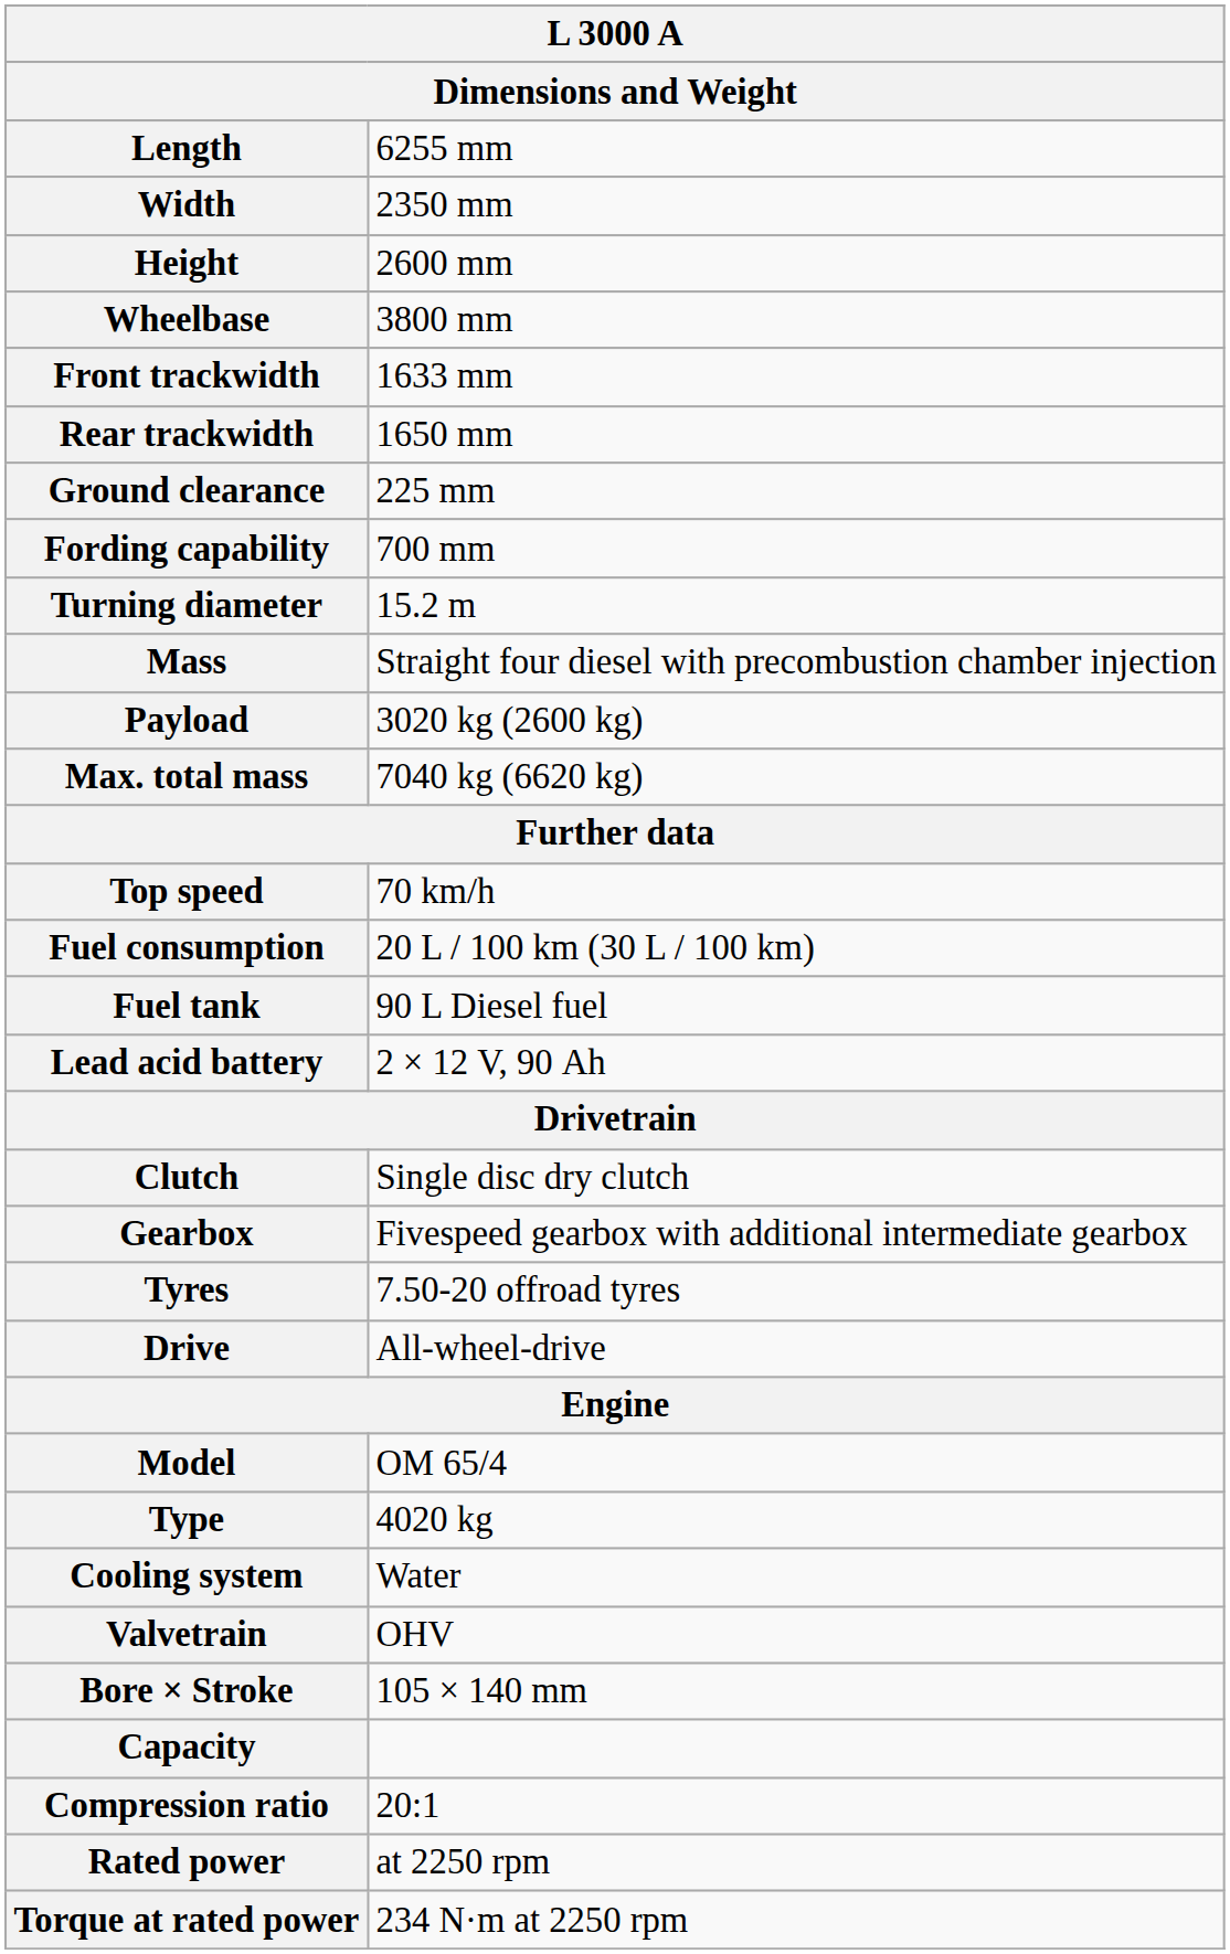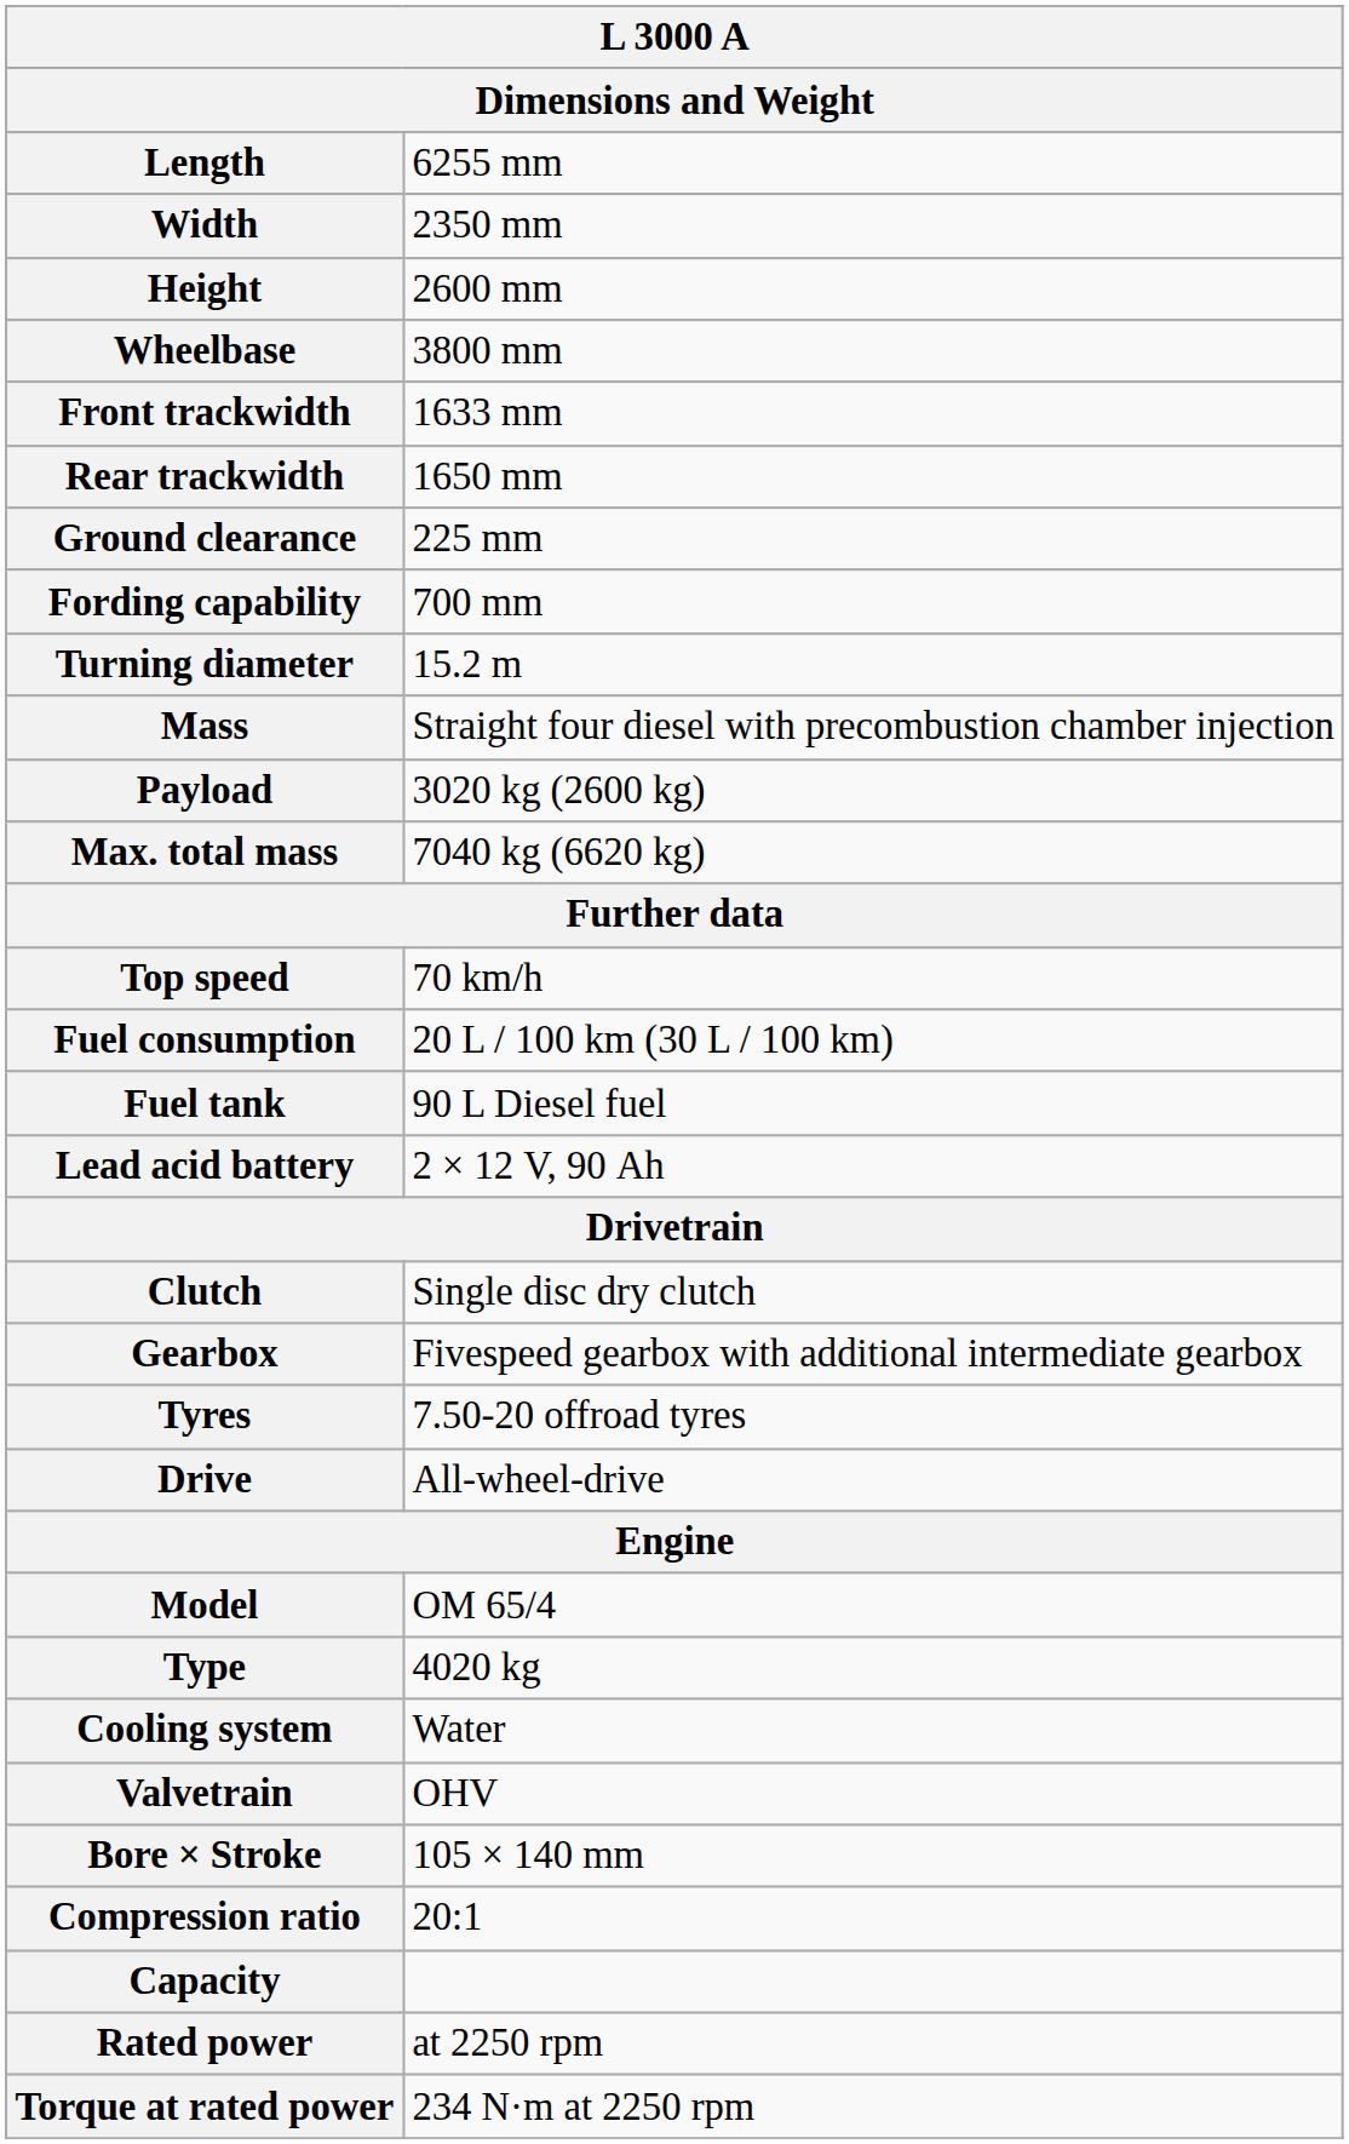 <table class="wikitable">
 <tr>
 <th colspan="2">L 3000 A</th>
 </tr>
 <tr>
 <th colspan="2" class="hintergrundfarbe5">Dimensions and Weight</th>
 </tr>
 <tr>
 <th>Length</th>
 <td>6255 mm</td>
 </tr>
 <tr>
 <th>Width</th>
 <td>2350 mm</td>
 </tr>
 <tr>
 <th>Height</th>
 <td>2600 mm</td>
 </tr>
 <tr>
 <th>Wheelbase</th>
 <td>3800 mm</td>
 </tr>
 <tr>
 <th>Front trackwidth</th>
 <td>1633 mm</td>
 </tr>
 <tr>
 <th>Rear trackwidth</th>
 <td>1650 mm</td>
 </tr>
 <tr>
 <th>Ground clearance</th>
 <td>225 mm</td>
 </tr>
 <tr>
 <th>Fording capability</th>
 <td>700 mm</td>
 </tr>
 <tr>
 <th>Turning diameter</th>
 <td>15.2 m</td>
 </tr>
 <tr>
 <th>Mass</th>
 <td>Straight four diesel with precombustion chamber injection</td>
 </tr>
 <tr>
 <th>Payload</th>
 <td>3020 kg (2600 kg)</td>
 </tr>
 <tr>
 <th>Max. total mass</th>
 <td>7040 kg (6620 kg)</td>
 </tr>
 <tr>
 <th colspan="2" class="hintergrundfarbe5">Further data</th>
 </tr>
 <tr>
 <th>Top speed</th>
 <td>70 km/h</td>
 </tr>
 <tr>
 <th>Fuel consumption</th>
 <td>20 L / 100 km (30 L / 100 km)</td>
 </tr>
 <tr>
 <th>Fuel tank</th>
 <td>90 L Diesel fuel</td>
 </tr>
 <tr>
 <th>Lead acid battery</th>
 <td>2 × 12 V, 90 Ah</td>
 </tr>
 <tr>
 <th colspan="2" class="hintergrundfarbe5">Drivetrain</th>
 </tr>
 <tr>
 <th>Clutch</th>
 <td>Single disc dry clutch</td>
 </tr>
 <tr>
 <th>Gearbox</th>
 <td>Fivespeed gearbox with additional intermediate gearbox</td>
 </tr>
 <tr>
 <th>Tyres</th>
 <td>7.50-20 offroad tyres</td>
 </tr>
 <tr>
 <th>Drive</th>
 <td>All-wheel-drive</td>
 </tr>
 <tr>
 <th colspan="2" class="hintergrundfarbe5">Engine</th>
 </tr>
 <tr>
 <th>Model</th>
 <td>OM 65/4</td>
 </tr>
 <tr>
 <th>Type</th>
 <td>4020 kg</td>
 </tr>
 <tr>
 <th>Cooling system</th>
 <td>Water</td>
 </tr>
 <tr>
 <th>Valvetrain</th>
 <td>OHV</td>
 </tr>
 <tr>
 <th>Bore × Stroke</th>
 <td>105 × 140 mm</td>
 </tr>
 <tr>
+<th>Compression ratio</th>
+<td>20:1</td>
+</tr>
+<tr>
 <th>Capacity</th>
 <td></td>
-</tr>
-<tr>
-<th>Compression ratio</th>
-<td>20:1</td>
 </tr>
 <tr>
 <th>Rated power</th>
 <td> at 2250 rpm</td>
 </tr>
 <tr>
 <th>Torque at rated power</th>
 <td>234 N·m at 2250 rpm</td>
 </tr>
 <tr>
 </tr>
 </table>
